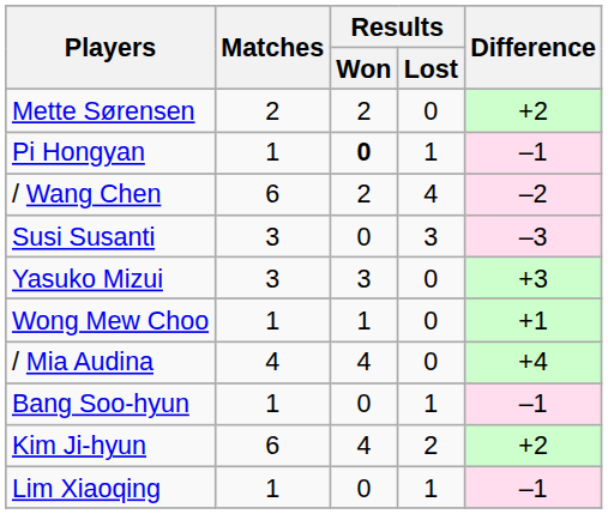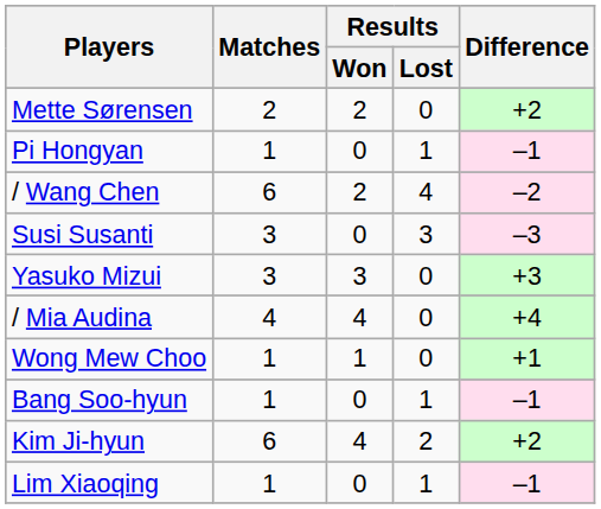 <table class=wikitable style="text-align:center; font-size:small">
 <tr>
 <th rowspan="2">Players</th>
 <th rowspan="2">Matches</th>
 <th colspan="2">Results</th>
 <th rowspan="2">Difference</th>
 </tr>
 <tr>
 <th>Won</th>
 <th>Lost</th>
 </tr>
 <tr>
 <td align="left"> <a href='#'>Mette Sørensen</a></td>
 <td>2</td>
 <td>2</td>
 <td>0</td>
 <td bgcolor="#ccffcc">+2</td>
 </tr>
 <tr>
 <td align="left"> <a href='#'>Pi Hongyan</a></td>
 <td>1</td>
-<td><strong>0</strong></td>
+<td>0</td>
 <td>1</td>
 <td bgcolor="#ffddee">–1</td>
 </tr>
 <tr>
 <td align="left">/ <a href='#'>Wang Chen</a></td>
 <td>6</td>
 <td>2</td>
 <td>4</td>
 <td bgcolor="#ffddee">–2</td>
 </tr>
 <tr>
 <td align="left"> <a href='#'>Susi Susanti</a></td>
 <td>3</td>
 <td>0</td>
 <td>3</td>
 <td bgcolor="#ffddee">–3</td>
 </tr>
 <tr>
 <td align="left"> <a href='#'>Yasuko Mizui</a></td>
 <td>3</td>
 <td>3</td>
 <td>0</td>
 <td bgcolor="#ccffcc">+3</td>
 </tr>
 <tr>
+<td align="left">/ <a href='#'>Mia Audina</a></td>
+<td>4</td>
+<td>4</td>
+<td>0</td>
+<td bgcolor="#ccffcc">+4</td>
+</tr>
+<tr>
 <td align="left"> <a href='#'>Wong Mew Choo</a></td>
 <td>1</td>
 <td>1</td>
 <td>0</td>
 <td bgcolor="#ccffcc">+1</td>
-</tr>
-<tr>
-<td align="left">/ <a href='#'>Mia Audina</a></td>
-<td>4</td>
-<td>4</td>
-<td>0</td>
-<td bgcolor="#ccffcc">+4</td>
 </tr>
 <tr>
 <td align="left"> <a href='#'>Bang Soo-hyun</a></td>
 <td>1</td>
 <td>0</td>
 <td>1</td>
 <td bgcolor="#ffddee">–1</td>
 </tr>
 <tr>
 <td align="left"> <a href='#'>Kim Ji-hyun</a></td>
 <td>6</td>
 <td>4</td>
 <td>2</td>
 <td bgcolor="#ccffcc">+2</td>
 </tr>
 <tr>
 <td align="left"> <a href='#'>Lim Xiaoqing</a></td>
 <td>1</td>
 <td>0</td>
 <td>1</td>
 <td bgcolor="#ffddee">–1</td>
 </tr>
 </table>
